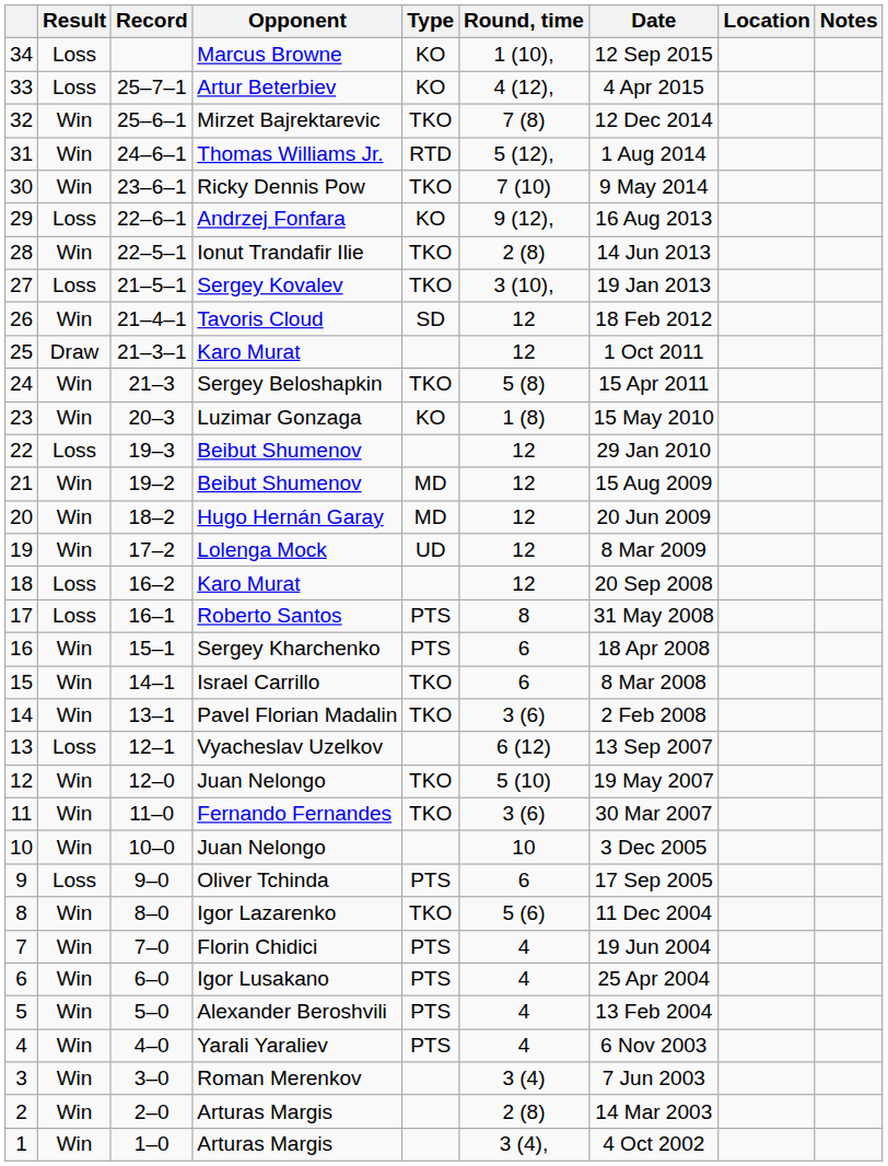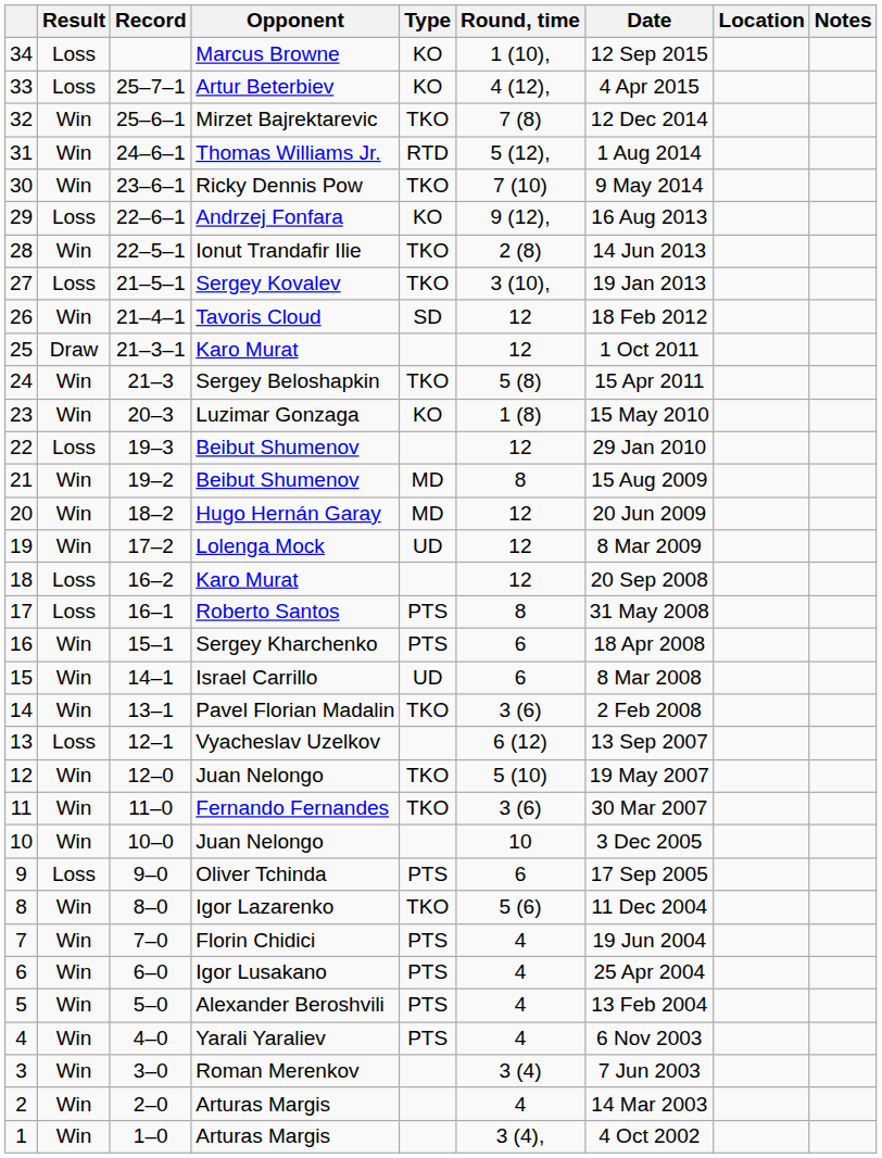 <table class="wikitable" style="text-align:center">
 <tr>
 <th></th>
 <th>Result</th>
 <th>Record</th>
 <th>Opponent</th>
 <th>Type</th>
 <th>Round, time</th>
 <th>Date</th>
 <th>Location</th>
 <th>Notes</th>
 </tr>
 <tr>
 <td>34</td>
 <td>Loss</td>
 <td></td>
 <td style="text-align:left;"><a href='#'>Marcus Browne</a></td>
 <td>KO</td>
 <td>1 (10), </td>
 <td>12 Sep 2015</td>
 <td style="text-align:left;"></td>
 <td></td>
 </tr>
 <tr>
 <td>33</td>
 <td>Loss</td>
 <td>25–7–1</td>
 <td style="text-align:left;"><a href='#'>Artur Beterbiev</a></td>
 <td>KO</td>
 <td>4 (12), </td>
 <td>4 Apr 2015</td>
 <td style="text-align:left;"></td>
 <td style="text-align:left;"></td>
 </tr>
 <tr>
 <td>32</td>
 <td>Win</td>
 <td>25–6–1</td>
 <td style="text-align:left;">Mirzet Bajrektarevic</td>
 <td>TKO</td>
 <td>7 (8)</td>
 <td>12 Dec 2014</td>
 <td style="text-align:left;"></td>
 <td></td>
 </tr>
 <tr>
 <td>31</td>
 <td>Win</td>
 <td>24–6–1</td>
 <td style="text-align:left;"><a href='#'>Thomas Williams Jr.</a></td>
 <td>RTD</td>
 <td>5 (12), </td>
 <td>1 Aug 2014</td>
 <td style="text-align:left;"></td>
 <td style="text-align:left;"></td>
 </tr>
 <tr>
 <td>30</td>
 <td>Win</td>
 <td>23–6–1</td>
 <td style="text-align:left;">Ricky Dennis Pow</td>
 <td>TKO</td>
 <td>7 (10)</td>
 <td>9 May 2014</td>
 <td style="text-align:left;"></td>
 <td></td>
 </tr>
 <tr>
 <td>29</td>
 <td>Loss</td>
 <td>22–6–1</td>
 <td style="text-align:left;"><a href='#'>Andrzej Fonfara</a></td>
 <td>KO</td>
 <td>9 (12), </td>
 <td>16 Aug 2013</td>
 <td style="text-align:left;"></td>
 <td></td>
 </tr>
 <tr>
 <td>28</td>
 <td>Win</td>
 <td>22–5–1</td>
 <td style="text-align:left;">Ionut Trandafir Ilie</td>
 <td>TKO</td>
 <td>2 (8)</td>
 <td>14 Jun 2013</td>
 <td style="text-align:left;"></td>
 <td></td>
 </tr>
 <tr>
 <td>27</td>
 <td>Loss</td>
 <td>21–5–1</td>
 <td style="text-align:left;"><a href='#'>Sergey Kovalev</a></td>
 <td>TKO</td>
 <td>3 (10), </td>
 <td>19 Jan 2013</td>
 <td style="text-align:left;"></td>
 <td></td>
 </tr>
 <tr>
 <td>26</td>
 <td>Win</td>
 <td>21–4–1</td>
 <td style="text-align:left;"><a href='#'>Tavoris Cloud</a></td>
 <td>SD</td>
 <td>12</td>
 <td>18 Feb 2012</td>
 <td style="text-align:left;"></td>
 <td style="text-align:left;"></td>
 </tr>
 <tr>
 <td>25</td>
 <td>Draw</td>
 <td>21–3–1</td>
 <td style="text-align:left;"><a href='#'>Karo Murat</a></td>
 <td></td>
 <td>12</td>
 <td>1 Oct 2011</td>
 <td style="text-align:left;"></td>
 <td style="text-align:left;"></td>
 </tr>
 <tr>
 <td>24</td>
 <td>Win</td>
 <td>21–3</td>
 <td style="text-align:left;">Sergey Beloshapkin</td>
 <td>TKO</td>
 <td>5 (8)</td>
 <td>15 Apr 2011</td>
 <td style="text-align:left;"></td>
 <td></td>
 </tr>
 <tr>
 <td>23</td>
 <td>Win</td>
 <td>20–3</td>
 <td style="text-align:left;">Luzimar Gonzaga</td>
 <td>KO</td>
 <td>1 (8)</td>
 <td>15 May 2010</td>
 <td style="text-align:left;"></td>
 <td></td>
 </tr>
 <tr>
 <td>22</td>
 <td>Loss</td>
 <td>19–3</td>
 <td style="text-align:left;"><a href='#'>Beibut Shumenov</a></td>
 <td></td>
 <td>12</td>
 <td>29 Jan 2010</td>
 <td style="text-align:left;"></td>
 <td style="text-align:left;"></td>
 </tr>
 <tr>
 <td>21</td>
 <td>Win</td>
 <td>19–2</td>
 <td style="text-align:left;"><a href='#'>Beibut Shumenov</a></td>
 <td>MD</td>
-<td>12</td>
+<td>8</td>
 <td>15 Aug 2009</td>
 <td style="text-align:left;"></td>
 <td style="text-align:left;"></td>
 </tr>
 <tr>
 <td>20</td>
 <td>Win</td>
 <td>18–2</td>
 <td style="text-align:left;"><a href='#'>Hugo Hernán Garay</a></td>
 <td>MD</td>
 <td>12</td>
 <td>20 Jun 2009</td>
 <td style="text-align:left;"></td>
 <td style="text-align:left;"></td>
 </tr>
 <tr>
 <td>19</td>
 <td>Win</td>
 <td>17–2</td>
 <td style="text-align:left;"><a href='#'>Lolenga Mock</a></td>
 <td>UD</td>
 <td>12</td>
 <td>8 Mar 2009</td>
 <td style="text-align:left;"></td>
 <td style="text-align:left;"></td>
 </tr>
 <tr>
 <td>18</td>
 <td>Loss</td>
 <td>16–2</td>
 <td style="text-align:left;"><a href='#'>Karo Murat</a></td>
 <td></td>
 <td>12</td>
 <td>20 Sep 2008</td>
 <td style="text-align:left;"></td>
 <td style="text-align:left;"></td>
 </tr>
 <tr>
 <td>17</td>
 <td>Loss</td>
 <td>16–1</td>
 <td style="text-align:left;"><a href='#'>Roberto Santos</a></td>
 <td>PTS</td>
 <td>8</td>
 <td>31 May 2008</td>
 <td style="text-align:left;"></td>
 <td></td>
 </tr>
 <tr>
 <td>16</td>
 <td>Win</td>
 <td>15–1</td>
 <td style="text-align:left;">Sergey Kharchenko</td>
 <td>PTS</td>
 <td>6</td>
 <td>18 Apr 2008</td>
 <td style="text-align:left;"></td>
 <td></td>
 </tr>
 <tr>
 <td>15</td>
 <td>Win</td>
 <td>14–1</td>
 <td style="text-align:left;">Israel Carrillo</td>
-<td>TKO</td>
+<td>UD</td>
 <td>6</td>
 <td>8 Mar 2008</td>
 <td style="text-align:left;"></td>
 <td></td>
 </tr>
 <tr>
 <td>14</td>
 <td>Win</td>
 <td>13–1</td>
 <td style="text-align:left;">Pavel Florian Madalin</td>
 <td>TKO</td>
 <td>3 (6)</td>
 <td>2 Feb 2008</td>
 <td style="text-align:left;"></td>
 <td></td>
 </tr>
 <tr>
 <td>13</td>
 <td>Loss</td>
 <td>12–1</td>
 <td style="text-align:left;">Vyacheslav Uzelkov</td>
 <td></td>
 <td>6 (12)</td>
 <td>13 Sep 2007</td>
 <td style="text-align:left;"></td>
 <td style="text-align:left;"></td>
 </tr>
 <tr>
 <td>12</td>
 <td>Win</td>
 <td>12–0</td>
 <td style="text-align:left;">Juan Nelongo</td>
 <td>TKO</td>
 <td>5 (10)</td>
 <td>19 May 2007</td>
 <td style="text-align:left;"></td>
 <td style="text-align:left;"></td>
 </tr>
 <tr>
 <td>11</td>
 <td>Win</td>
 <td>11–0</td>
 <td style="text-align:left;"><a href='#'>Fernando Fernandes</a></td>
 <td>TKO</td>
 <td>3 (6)</td>
 <td>30 Mar 2007</td>
 <td style="text-align:left;"></td>
 <td></td>
 </tr>
 <tr>
 <td>10</td>
 <td>Win</td>
 <td>10–0</td>
 <td style="text-align:left;">Juan Nelongo</td>
 <td></td>
 <td>10</td>
 <td>3 Dec 2005</td>
 <td style="text-align:left;"></td>
 <td style="text-align:left;"></td>
 </tr>
 <tr>
 <td>9</td>
 <td>Loss</td>
 <td>9–0</td>
 <td style="text-align:left;">Oliver Tchinda</td>
 <td>PTS</td>
 <td>6</td>
 <td>17 Sep 2005</td>
 <td style="text-align:left;"></td>
 <td></td>
 </tr>
 <tr>
 <td>8</td>
 <td>Win</td>
 <td>8–0</td>
 <td style="text-align:left;">Igor Lazarenko</td>
 <td>TKO</td>
 <td>5 (6)</td>
 <td>11 Dec 2004</td>
 <td style="text-align:left;"></td>
 <td></td>
 </tr>
 <tr>
 <td>7</td>
 <td>Win</td>
 <td>7–0</td>
 <td style="text-align:left;">Florin Chidici</td>
 <td>PTS</td>
 <td>4</td>
 <td>19 Jun 2004</td>
 <td style="text-align:left;"></td>
 <td></td>
 </tr>
 <tr>
 <td>6</td>
 <td>Win</td>
 <td>6–0</td>
 <td style="text-align:left;">Igor Lusakano</td>
 <td>PTS</td>
 <td>4</td>
 <td>25 Apr 2004</td>
 <td style="text-align:left;"></td>
 <td></td>
 </tr>
 <tr>
 <td>5</td>
 <td>Win</td>
 <td>5–0</td>
 <td style="text-align:left;">Alexander Beroshvili</td>
 <td>PTS</td>
 <td>4</td>
 <td>13 Feb 2004</td>
 <td style="text-align:left;"></td>
 <td></td>
 </tr>
 <tr>
 <td>4</td>
 <td>Win</td>
 <td>4–0</td>
 <td style="text-align:left;">Yarali Yaraliev</td>
 <td>PTS</td>
 <td>4</td>
 <td>6 Nov 2003</td>
 <td style="text-align:left;"></td>
 <td></td>
 </tr>
 <tr>
 <td>3</td>
 <td>Win</td>
 <td>3–0</td>
 <td style="text-align:left;">Roman Merenkov</td>
 <td></td>
 <td>3 (4)</td>
 <td>7 Jun 2003</td>
 <td style="text-align:left;"></td>
 <td></td>
 </tr>
 <tr>
 <td>2</td>
 <td>Win</td>
 <td>2–0</td>
 <td style="text-align:left;">Arturas Margis</td>
 <td></td>
-<td>2 (8)</td>
+<td>4</td>
 <td>14 Mar 2003</td>
 <td style="text-align:left;"></td>
 <td></td>
 </tr>
 <tr>
 <td>1</td>
 <td>Win</td>
 <td>1–0</td>
 <td style="text-align:left;">Arturas Margis</td>
 <td></td>
 <td>3 (4), </td>
 <td>4 Oct 2002</td>
 <td style="text-align:left;"></td>
 <td></td>
 </tr>
 </table>
